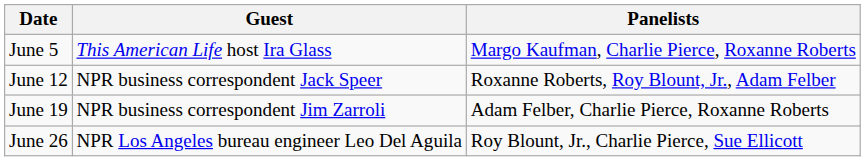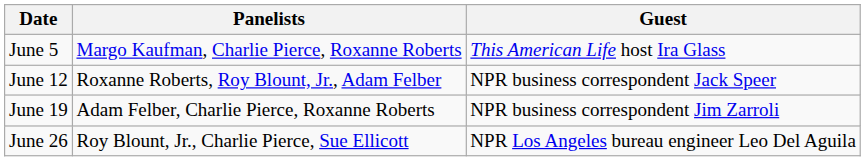 <table class="wikitable">
 <tr>
 <th>Date</th>
+<th>Panelists</th>
 <th>Guest</th>
-<th>Panelists</th>
 </tr>
 <tr>
 <td>June 5</td>
+<td><a href='#'>Margo Kaufman</a>, <a href='#'>Charlie Pierce</a>, <a href='#'>Roxanne Roberts</a></td>
 <td><em><a href='#'>This American Life</a></em> host <a href='#'>Ira Glass</a></td>
-<td><a href='#'>Margo Kaufman</a>, <a href='#'>Charlie Pierce</a>, <a href='#'>Roxanne Roberts</a></td>
 </tr>
 <tr>
 <td>June 12</td>
+<td>Roxanne Roberts, <a href='#'>Roy Blount, Jr.</a>, <a href='#'>Adam Felber</a></td>
 <td>NPR business correspondent <a href='#'>Jack Speer</a></td>
-<td>Roxanne Roberts, <a href='#'>Roy Blount, Jr.</a>, <a href='#'>Adam Felber</a></td>
 </tr>
 <tr>
 <td>June 19</td>
+<td>Adam Felber, Charlie Pierce, Roxanne Roberts</td>
 <td>NPR business correspondent <a href='#'>Jim Zarroli</a></td>
-<td>Adam Felber, Charlie Pierce, Roxanne Roberts</td>
 </tr>
 <tr>
 <td>June 26</td>
+<td>Roy Blount, Jr., Charlie Pierce, <a href='#'>Sue Ellicott</a></td>
 <td>NPR <a href='#'>Los Angeles</a> bureau engineer Leo Del Aguila</td>
-<td>Roy Blount, Jr., Charlie Pierce, <a href='#'>Sue Ellicott</a></td>
 </tr>
 </table>
